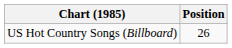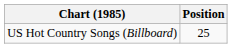 <table class="wikitable">
 <tr>
 <th>Chart (1985)</th>
 <th>Position</th>
 </tr>
 <tr>
 <td>US Hot Country Songs (<em>Billboard</em>)</td>
-<td align="center">26</td>
+<td align="center">25</td>
 </tr>
 </table>
